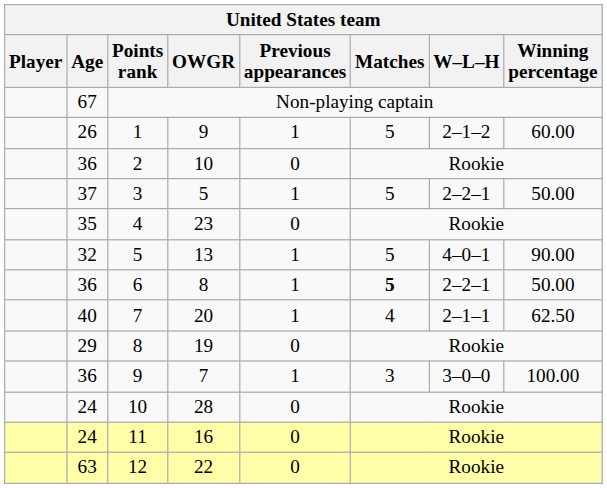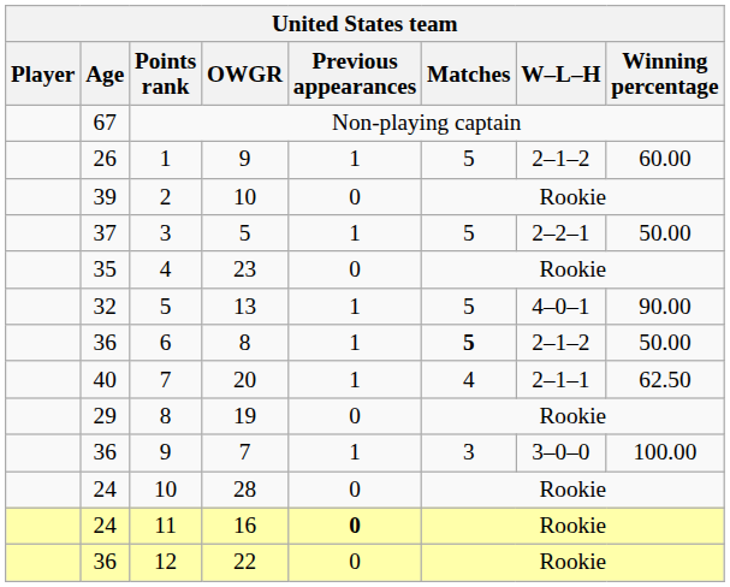 <table class="wikitable sortable" style="text-align:center">
 <tr>
 <th colspan=8> United States team</th>
 </tr>
 <tr>
 <th>Player</th>
 <th>Age</th>
 <th data-sort-type="number">Points<br>rank</th>
 <th data-sort-type="number">OWGR</th>
 <th data-sort-type="number">Previous<br>appearances</th>
 <th data-sort-type="number">Matches</th>
 <th data-sort-type="number">W–L–H</th>
 <th data-sort-type="number">Winning<br>percentage</th>
 </tr>
 <tr>
 <td align=left></td>
 <td>67</td>
 <td colspan=6>Non-playing captain</td>
 </tr>
 <tr>
 <td align=left></td>
 <td>26</td>
 <td>1</td>
 <td>9</td>
 <td>1</td>
 <td>5</td>
 <td>2–1–2</td>
 <td>60.00</td>
 </tr>
 <tr>
 <td align=left></td>
-<td>36</td>
+<td>39</td>
 <td>2</td>
 <td>10</td>
 <td>0</td>
 <td colspan=3>Rookie</td>
 </tr>
 <tr>
 <td align=left></td>
 <td>37</td>
 <td>3</td>
 <td>5</td>
 <td>1</td>
 <td>5</td>
 <td>2–2–1</td>
 <td>50.00</td>
 </tr>
 <tr>
 <td align=left></td>
 <td>35</td>
 <td>4</td>
 <td>23</td>
 <td>0</td>
 <td colspan=3>Rookie</td>
 </tr>
 <tr>
 <td align=left></td>
 <td>32</td>
 <td>5</td>
 <td>13</td>
 <td>1</td>
 <td>5</td>
 <td>4–0–1</td>
 <td>90.00</td>
 </tr>
 <tr>
 <td align=left></td>
 <td>36</td>
 <td>6</td>
 <td>8</td>
 <td>1</td>
 <td><strong>5</strong></td>
-<td>2–2–1</td>
+<td>2–1–2</td>
 <td>50.00</td>
 </tr>
 <tr>
 <td align=left></td>
 <td>40</td>
 <td>7</td>
 <td>20</td>
 <td>1</td>
 <td>4</td>
 <td>2–1–1</td>
 <td>62.50</td>
 </tr>
 <tr>
 <td align=left></td>
 <td>29</td>
 <td>8</td>
 <td>19</td>
 <td>0</td>
 <td colspan=3>Rookie</td>
 </tr>
 <tr>
 <td align=left></td>
 <td>36</td>
 <td>9</td>
 <td>7</td>
 <td>1</td>
 <td>3</td>
 <td>3–0–0</td>
 <td>100.00</td>
 </tr>
 <tr>
 <td align=left></td>
 <td>24</td>
 <td>10</td>
 <td>28</td>
 <td>0</td>
 <td colspan=3>Rookie</td>
 </tr>
 <tr style="background:#ffa;">
 <td align=left></td>
 <td>24</td>
 <td>11</td>
 <td>16</td>
-<td>0</td>
+<td><strong>0</strong></td>
 <td colspan=3>Rookie</td>
 </tr>
 <tr style="background:#ffa;">
 <td align=left></td>
-<td>63</td>
+<td>36</td>
 <td>12</td>
 <td>22</td>
 <td>0</td>
 <td colspan=3>Rookie</td>
 </tr>
 </table>
